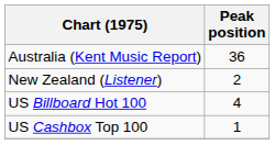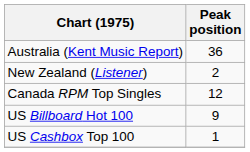 <table class="wikitable sortable">
 <tr>
 <th>Chart (1975)</th>
 <th>Peak <br>position</th>
 </tr>
 <tr>
 <td>Australia (<a href='#'>Kent Music Report</a>)</td>
 <td style="text-align:center;">36</td>
 </tr>
 <tr>
 <td>New Zealand (<em><a href='#'>Listener</a></em>)</td>
 <td style="text-align:center;">2</td>
 </tr>
 <tr>
+<td>Canada <em>RPM</em> Top Singles</td>
+<td style="text-align:center;">12</td>
+</tr>
+<tr>
 <td>US <a href='#'><em>Billboard</em> Hot 100</a></td>
-<td style="text-align:center;">4</td>
+<td style="text-align:center;">9</td>
 </tr>
 <tr>
 <td>US <a href='#'><em>Cashbox</em></a> Top 100</td>
 <td style="text-align:center;">1</td>
 </tr>
 <tr>
 </tr>
 </table>
